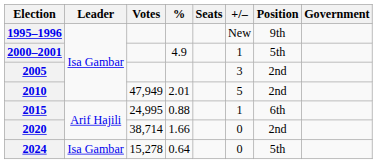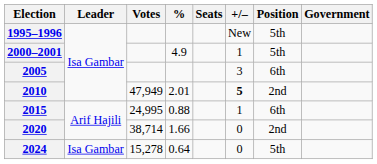 <table class=wikitable style=text-align:center>
 <tr>
 <th>Election</th>
 <th>Leader</th>
 <th>Votes</th>
 <th>%</th>
 <th>Seats</th>
 <th>+/–</th>
 <th>Position</th>
 <th>Government</th>
 </tr>
 <tr>
 <th><a href='#'>1995–1996</a></th>
 <td rowspan=4><a href='#'>Isa Gambar</a></td>
 <td></td>
 <td></td>
 <td></td>
 <td>New</td>
-<td> 9th</td>
+<td> 5th</td>
 <td></td>
 </tr>
 <tr>
 <th><a href='#'>2000–2001</a></th>
 <td></td>
 <td>4.9</td>
 <td></td>
 <td> 1</td>
 <td> 5th</td>
 <td></td>
 </tr>
 <tr>
 <th><a href='#'>2005</a></th>
 <td></td>
 <td></td>
 <td></td>
 <td> 3</td>
-<td> 2nd</td>
+<td> 6th</td>
 <td></td>
 </tr>
 <tr>
 <th><a href='#'>2010</a></th>
 <td>47,949</td>
 <td>2.01</td>
 <td></td>
-<td> 5</td>
+<td><strong> 5</strong></td>
 <td> 2nd</td>
 <td></td>
 </tr>
 <tr>
 <th><a href='#'>2015</a></th>
 <td rowspan=2><a href='#'>Arif Hajili</a></td>
 <td>24,995</td>
 <td>0.88</td>
 <td></td>
 <td> 1</td>
 <td> 6th</td>
 <td></td>
 </tr>
 <tr>
 <th><a href='#'>2020</a></th>
 <td>38,714</td>
 <td>1.66</td>
 <td></td>
 <td> 0</td>
 <td> 2nd</td>
 <td></td>
 </tr>
 <tr>
 <th><a href='#'>2024</a></th>
 <td><a href='#'>Isa Gambar</a></td>
 <td>15,278</td>
 <td>0.64</td>
 <td></td>
 <td> 0</td>
 <td> 5th</td>
 <td></td>
 </tr>
 </table>
